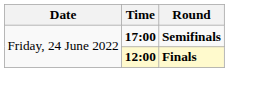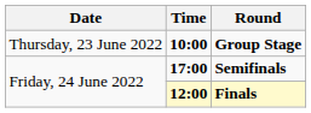 <table class="wikitable">
 <tr>
 <th>Date</th>
 <th>Time</th>
 <th>Round</th>
+</tr>
+<tr>
+<td>Thursday, 23 June 2022</td>
+<td><strong>10:00</strong></td>
+<td><strong>Group Stage</strong></td>
 </tr>
 <tr>
 <td rowspan=2>Friday, 24 June 2022</td>
 <td><strong>17:00</strong></td>
 <td><strong>Semifinals</strong></td>
 </tr>
 <tr style="background:lemonchiffon;">
 <td><strong>12:00</strong></td>
 <td><strong>Finals</strong></td>
 </tr>
 </table>
